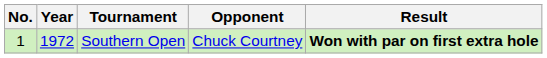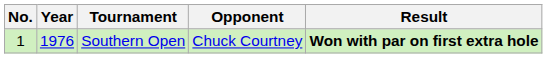 <table class="wikitable" style="font-size:95%;">
 <tr>
 <th>No.</th>
 <th>Year</th>
 <th>Tournament</th>
 <th>Opponent</th>
 <th>Result</th>
 </tr>
 <tr style="background:#D0F0C0;">
 <td align=center>1</td>
-<td><a href='#'>1972</a></td>
+<td><a href='#'>1976</a></td>
 <td><a href='#'>Southern Open</a></td>
 <td> <a href='#'>Chuck Courtney</a></td>
 <td><strong>Won with par on first extra hole</strong></td>
 </tr>
 </table>
